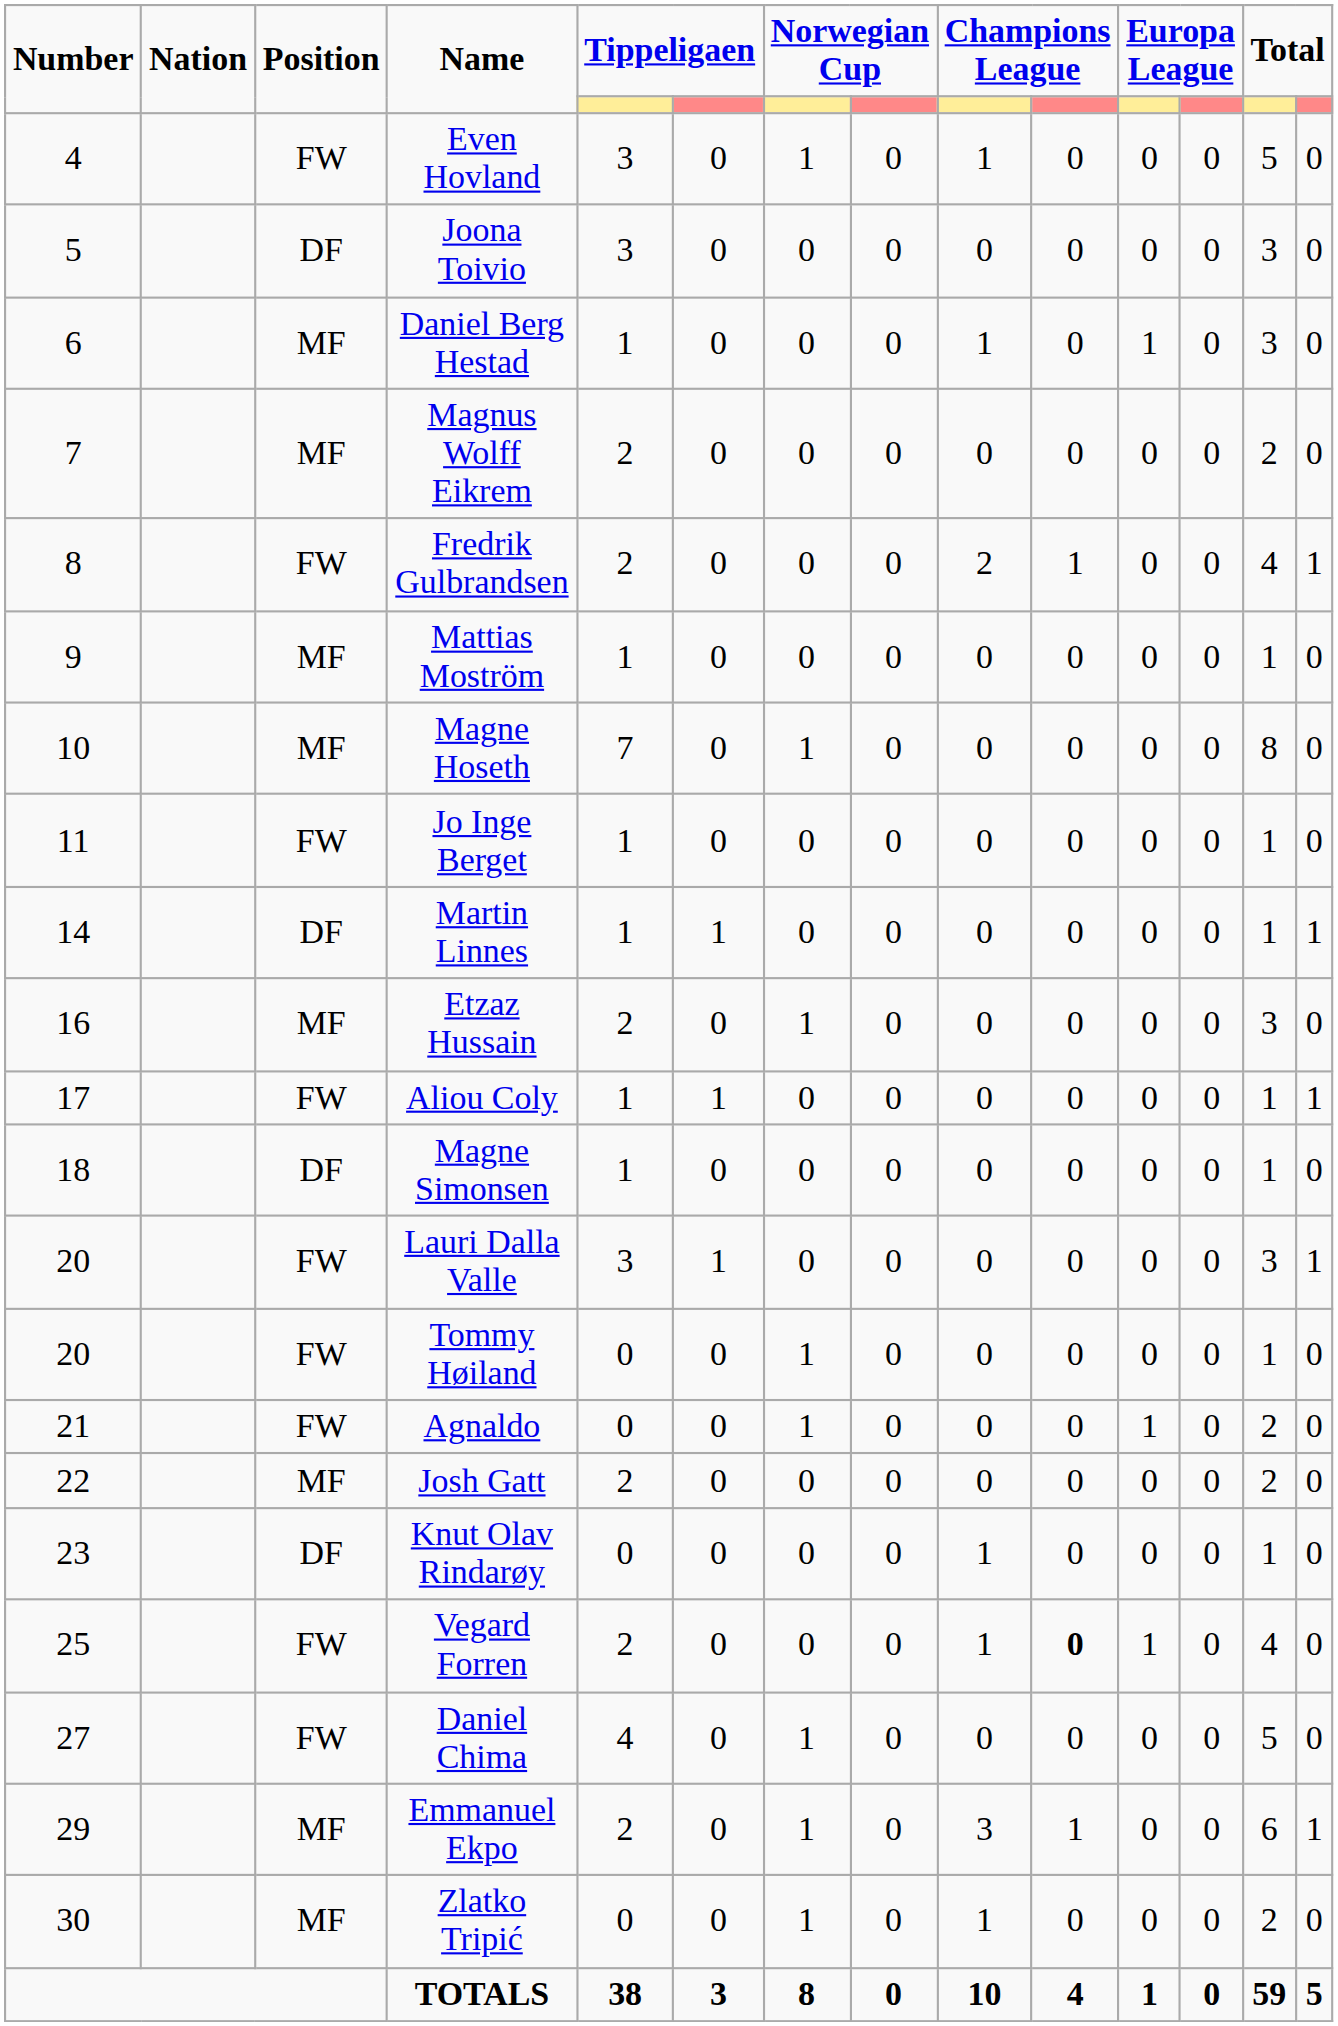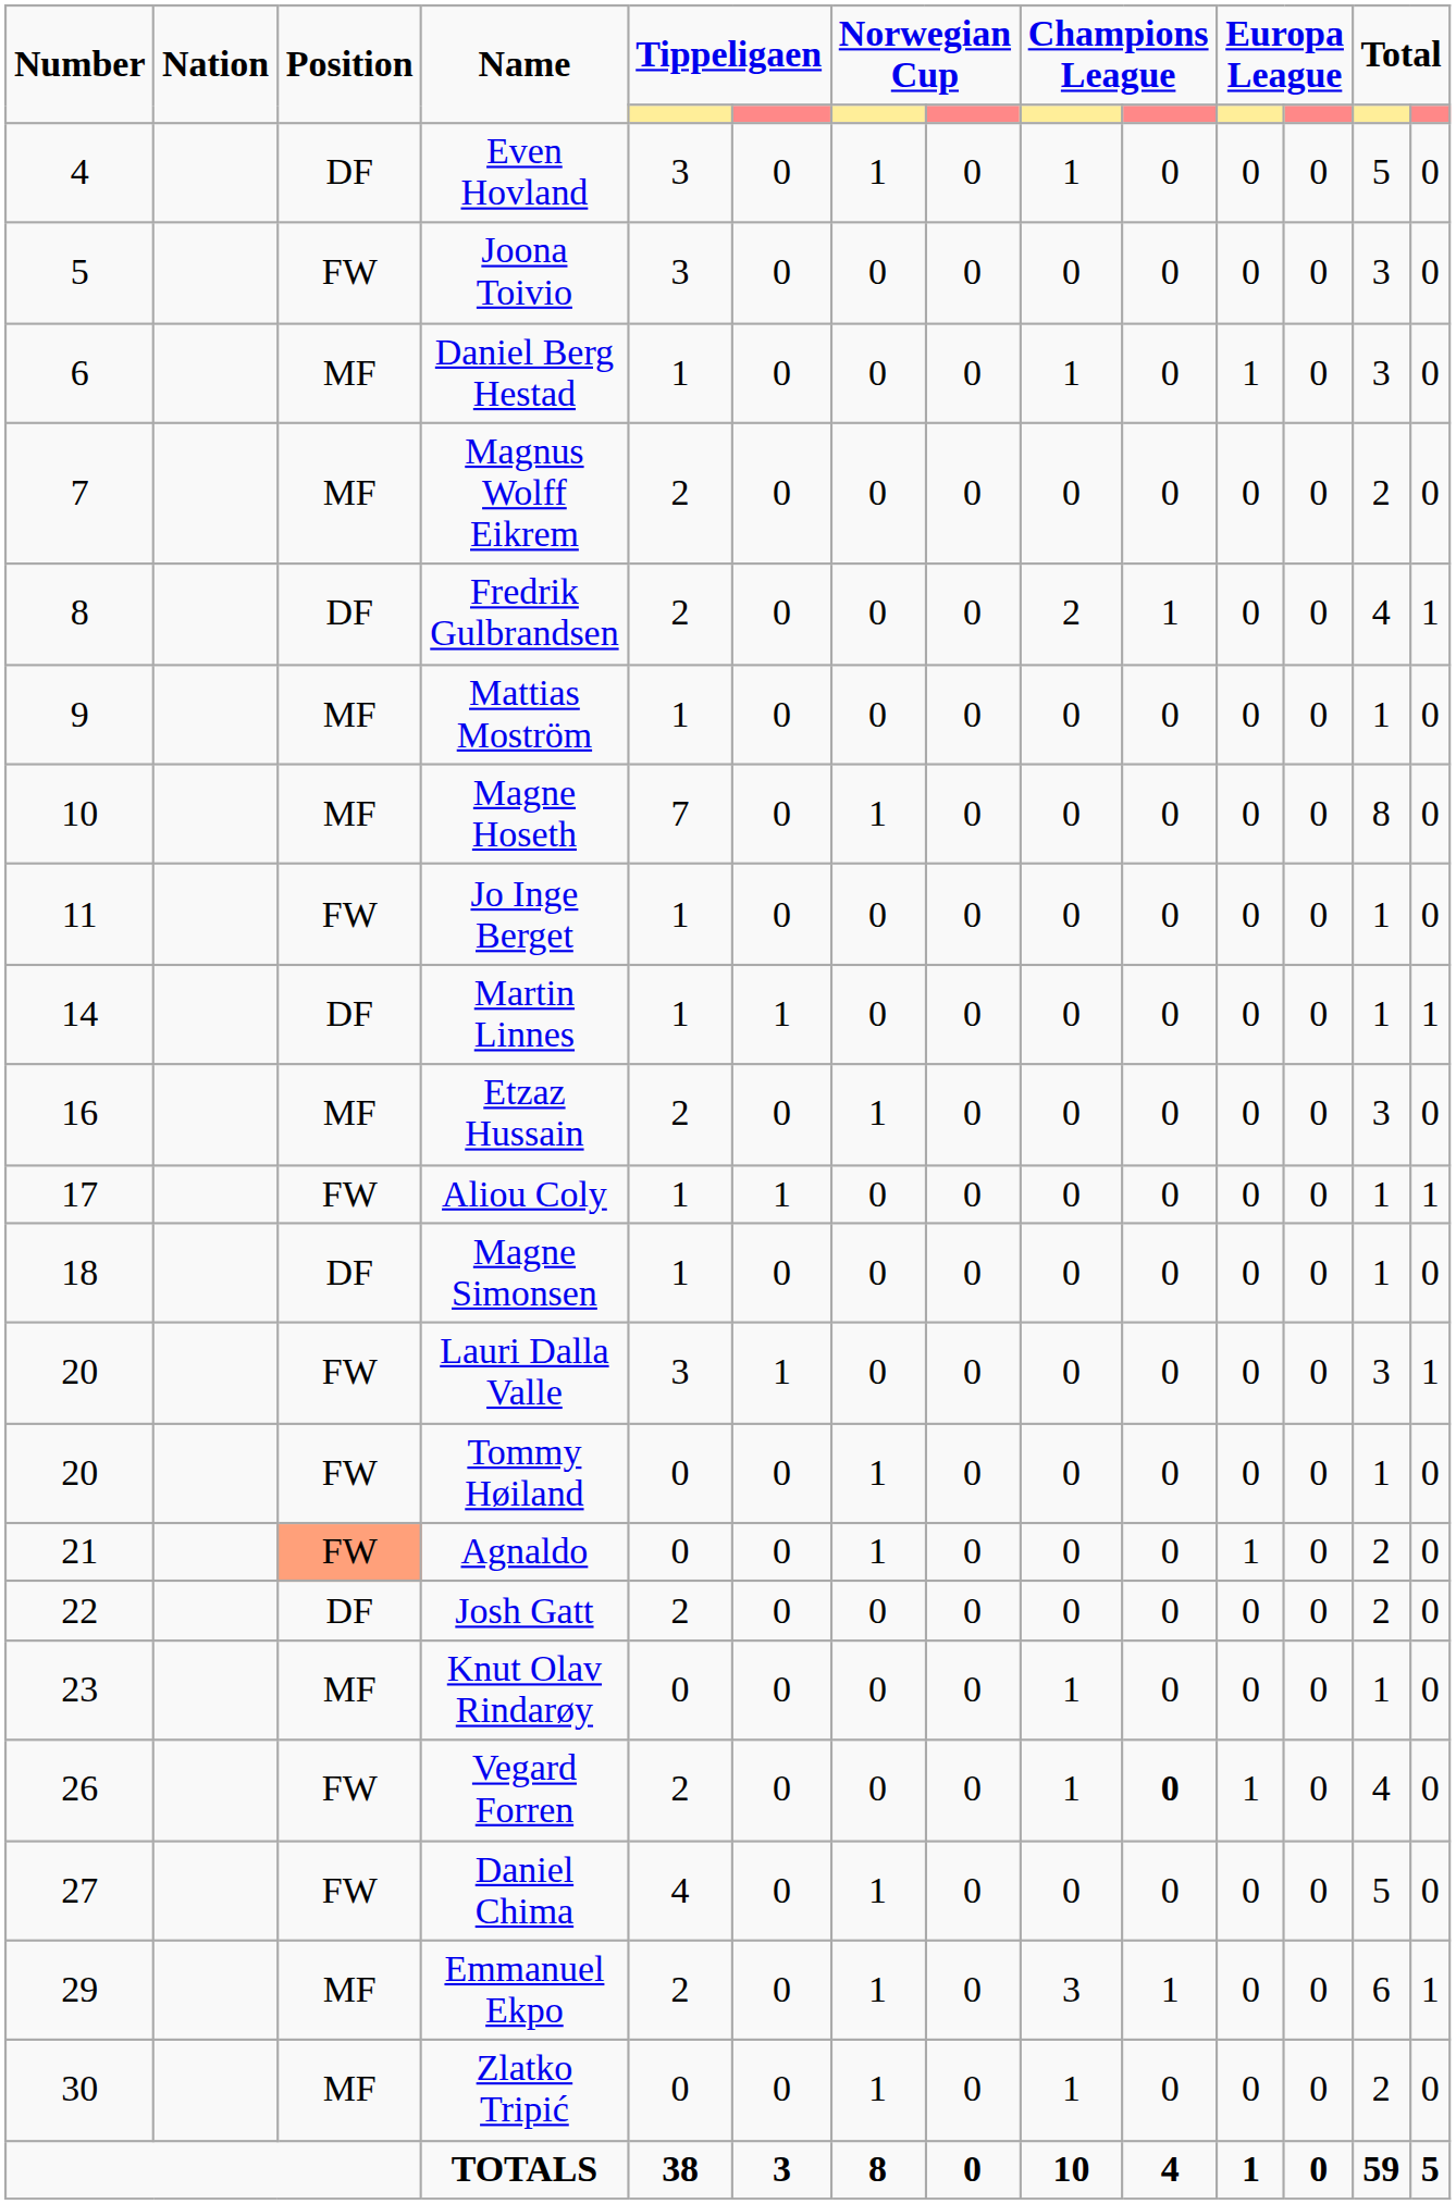 <table class="wikitable" style="font-size: 100%; text-align: center;">
 <tr>
 <td rowspan=2 width="10%" align=center><strong>Number</strong></td>
 <td rowspan=2 width="10%" align=center><strong>Nation</strong></td>
 <td rowspan=2 width="10%" align=center><strong>Position</strong></td>
 <td rowspan=2 width="20%" align=center><strong>Name</strong></td>
 <td colspan=2 align=center><strong><a href='#'>Tippeligaen</a></strong></td>
 <td colspan=2 align=center><strong><a href='#'>Norwegian Cup</a></strong></td>
 <td colspan=2 align=center><strong><a href='#'>Champions League</a></strong></td>
 <td colspan=2 align=center><strong><a href='#'>Europa League</a></strong></td>
 <td colspan=2 align=center><strong>Total</strong></td>
 </tr>
 <tr>
 <th width=60 style="background: #FFEE99"></th>
 <th width=60 style="background: #FF8888"></th>
 <th width=60 style="background: #FFEE99"></th>
 <th width=60 style="background: #FF8888"></th>
 <th width=60 style="background: #FFEE99"></th>
 <th width=60 style="background: #FF8888"></th>
 <th width=60 style="background: #FFEE99"></th>
 <th width=60 style="background: #FF8888"></th>
 <th width=60 style="background: #FFEE99"></th>
 <th width=60 style="background: #FF8888"></th>
 </tr>
 <tr>
 <td>4</td>
 <td></td>
-<td>FW</td>
+<td>DF</td>
 <td><a href='#'>Even Hovland</a></td>
 <td>3</td>
 <td>0</td>
 <td>1</td>
 <td>0</td>
 <td>1</td>
 <td>0</td>
 <td>0</td>
 <td>0</td>
 <td>5</td>
 <td>0</td>
 </tr>
 <tr>
 <td>5</td>
 <td></td>
-<td>DF</td>
+<td>FW</td>
 <td><a href='#'>Joona Toivio</a></td>
 <td>3</td>
 <td>0</td>
 <td>0</td>
 <td>0</td>
 <td>0</td>
 <td>0</td>
 <td>0</td>
 <td>0</td>
 <td>3</td>
 <td>0</td>
 </tr>
 <tr>
 <td>6</td>
 <td></td>
 <td>MF</td>
 <td><a href='#'>Daniel Berg Hestad</a></td>
 <td>1</td>
 <td>0</td>
 <td>0</td>
 <td>0</td>
 <td>1</td>
 <td>0</td>
 <td>1</td>
 <td>0</td>
 <td>3</td>
 <td>0</td>
 </tr>
 <tr>
 <td>7</td>
 <td></td>
 <td>MF</td>
 <td><a href='#'>Magnus Wolff Eikrem</a></td>
 <td>2</td>
 <td>0</td>
 <td>0</td>
 <td>0</td>
 <td>0</td>
 <td>0</td>
 <td>0</td>
 <td>0</td>
 <td>2</td>
 <td>0</td>
 </tr>
 <tr>
 <td>8</td>
 <td></td>
-<td>FW</td>
+<td>DF</td>
 <td><a href='#'>Fredrik Gulbrandsen</a></td>
 <td>2</td>
 <td>0</td>
 <td>0</td>
 <td>0</td>
 <td>2</td>
 <td>1</td>
 <td>0</td>
 <td>0</td>
 <td>4</td>
 <td>1</td>
 </tr>
 <tr>
 <td>9</td>
 <td></td>
 <td>MF</td>
 <td><a href='#'>Mattias Moström</a></td>
 <td>1</td>
 <td>0</td>
 <td>0</td>
 <td>0</td>
 <td>0</td>
 <td>0</td>
 <td>0</td>
 <td>0</td>
 <td>1</td>
 <td>0</td>
 </tr>
 <tr>
 <td>10</td>
 <td></td>
 <td>MF</td>
 <td><a href='#'>Magne Hoseth</a></td>
 <td>7</td>
 <td>0</td>
 <td>1</td>
 <td>0</td>
 <td>0</td>
 <td>0</td>
 <td>0</td>
 <td>0</td>
 <td>8</td>
 <td>0</td>
 </tr>
 <tr>
 <td>11</td>
 <td></td>
 <td>FW</td>
 <td><a href='#'>Jo Inge Berget</a></td>
 <td>1</td>
 <td>0</td>
 <td>0</td>
 <td>0</td>
 <td>0</td>
 <td>0</td>
 <td>0</td>
 <td>0</td>
 <td>1</td>
 <td>0</td>
 </tr>
 <tr>
 <td>14</td>
 <td></td>
 <td>DF</td>
 <td><a href='#'>Martin Linnes</a></td>
 <td>1</td>
 <td>1</td>
 <td>0</td>
 <td>0</td>
 <td>0</td>
 <td>0</td>
 <td>0</td>
 <td>0</td>
 <td>1</td>
 <td>1</td>
 </tr>
 <tr>
 <td>16</td>
 <td></td>
 <td>MF</td>
 <td><a href='#'>Etzaz Hussain</a></td>
 <td>2</td>
 <td>0</td>
 <td>1</td>
 <td>0</td>
 <td>0</td>
 <td>0</td>
 <td>0</td>
 <td>0</td>
 <td>3</td>
 <td>0</td>
 </tr>
 <tr>
 <td>17</td>
 <td></td>
 <td>FW</td>
 <td><a href='#'>Aliou Coly</a></td>
 <td>1</td>
 <td>1</td>
 <td>0</td>
 <td>0</td>
 <td>0</td>
 <td>0</td>
 <td>0</td>
 <td>0</td>
 <td>1</td>
 <td>1</td>
 </tr>
 <tr>
 <td>18</td>
 <td></td>
 <td>DF</td>
 <td><a href='#'>Magne Simonsen</a></td>
 <td>1</td>
 <td>0</td>
 <td>0</td>
 <td>0</td>
 <td>0</td>
 <td>0</td>
 <td>0</td>
 <td>0</td>
 <td>1</td>
 <td>0</td>
 </tr>
 <tr>
 <td>20</td>
 <td></td>
 <td>FW</td>
 <td><a href='#'>Lauri Dalla Valle</a></td>
 <td>3</td>
 <td>1</td>
 <td>0</td>
 <td>0</td>
 <td>0</td>
 <td>0</td>
 <td>0</td>
 <td>0</td>
 <td>3</td>
 <td>1</td>
 </tr>
 <tr>
 <td>20</td>
 <td></td>
 <td>FW</td>
 <td><a href='#'>Tommy Høiland</a></td>
 <td>0</td>
 <td>0</td>
 <td>1</td>
 <td>0</td>
 <td>0</td>
 <td>0</td>
 <td>0</td>
 <td>0</td>
 <td>1</td>
 <td>0</td>
 </tr>
 <tr>
 <td>21</td>
 <td></td>
-<td>FW</td>
+<td style="background: lightsalmon;">FW</td>
 <td><a href='#'>Agnaldo</a></td>
 <td>0</td>
 <td>0</td>
 <td>1</td>
 <td>0</td>
 <td>0</td>
 <td>0</td>
 <td>1</td>
 <td>0</td>
 <td>2</td>
 <td>0</td>
 </tr>
 <tr>
 <td>22</td>
 <td></td>
-<td>MF</td>
+<td>DF</td>
 <td><a href='#'>Josh Gatt</a></td>
 <td>2</td>
 <td>0</td>
 <td>0</td>
 <td>0</td>
 <td>0</td>
 <td>0</td>
 <td>0</td>
 <td>0</td>
 <td>2</td>
 <td>0</td>
 </tr>
 <tr>
 <td>23</td>
 <td></td>
-<td>DF</td>
+<td>MF</td>
 <td><a href='#'>Knut Olav Rindarøy</a></td>
 <td>0</td>
 <td>0</td>
 <td>0</td>
 <td>0</td>
 <td>1</td>
 <td>0</td>
 <td>0</td>
 <td>0</td>
 <td>1</td>
 <td>0</td>
 </tr>
 <tr>
-<td>25</td>
+<td>26</td>
 <td></td>
 <td>FW</td>
 <td><a href='#'>Vegard Forren</a></td>
 <td>2</td>
 <td>0</td>
 <td>0</td>
 <td>0</td>
 <td>1</td>
 <td><strong>0</strong></td>
 <td>1</td>
 <td>0</td>
 <td>4</td>
 <td>0</td>
 </tr>
 <tr>
 <td>27</td>
 <td></td>
 <td>FW</td>
 <td><a href='#'>Daniel Chima</a></td>
 <td>4</td>
 <td>0</td>
 <td>1</td>
 <td>0</td>
 <td>0</td>
 <td>0</td>
 <td>0</td>
 <td>0</td>
 <td>5</td>
 <td>0</td>
 </tr>
 <tr>
 <td>29</td>
 <td></td>
 <td>MF</td>
 <td><a href='#'>Emmanuel Ekpo</a></td>
 <td>2</td>
 <td>0</td>
 <td>1</td>
 <td>0</td>
 <td>3</td>
 <td>1</td>
 <td>0</td>
 <td>0</td>
 <td>6</td>
 <td>1</td>
 </tr>
 <tr>
 <td>30</td>
 <td></td>
 <td>MF</td>
 <td><a href='#'>Zlatko Tripić</a></td>
 <td>0</td>
 <td>0</td>
 <td>1</td>
 <td>0</td>
 <td>1</td>
 <td>0</td>
 <td>0</td>
 <td>0</td>
 <td>2</td>
 <td>0</td>
 </tr>
 <tr>
 <td colspan=3></td>
 <td><strong>TOTALS</strong></td>
 <td><strong>38</strong></td>
 <td><strong>3</strong></td>
 <td><strong>8</strong></td>
 <td><strong>0</strong></td>
 <td><strong>10</strong></td>
 <td><strong>4</strong></td>
 <td><strong>1</strong></td>
 <td><strong>0</strong></td>
 <td><strong>59</strong></td>
 <td><strong>5</strong></td>
 </tr>
 </table>
